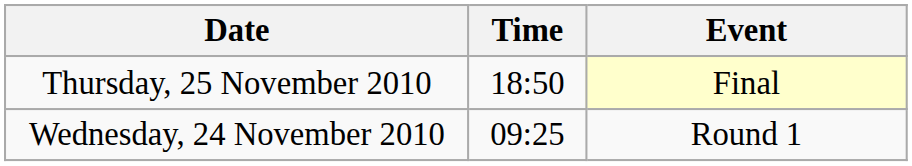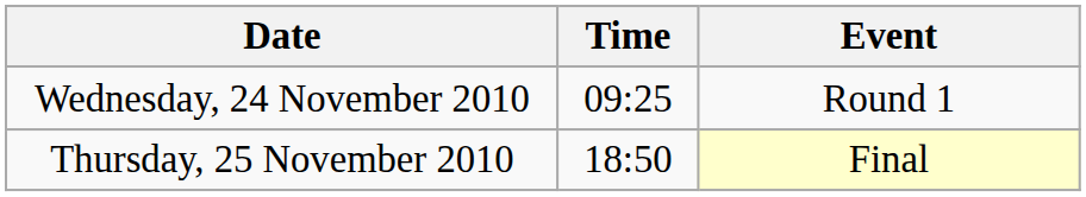 <table class = "wikitable" style="text-align:center;">
 <tr>
 <th width=220>Date</th>
 <th width=50>Time</th>
 <th width=150>Event</th>
 </tr>
 <tr>
+<td>Wednesday, 24 November 2010</td>
+<td>09:25</td>
+<td>Round 1</td>
+</tr>
+<tr>
 <td>Thursday, 25 November 2010</td>
 <td>18:50</td>
 <td bgcolor=ffffcc>Final</td>
 </tr>
-<tr>
-<td>Wednesday, 24 November 2010</td>
-<td>09:25</td>
-<td>Round 1</td>
-</tr>
 </table>
